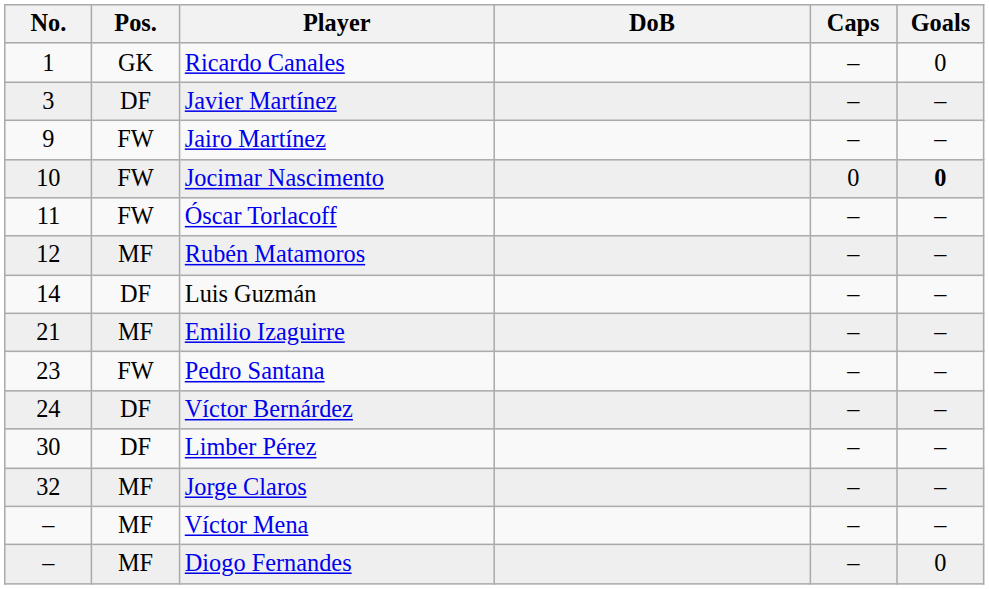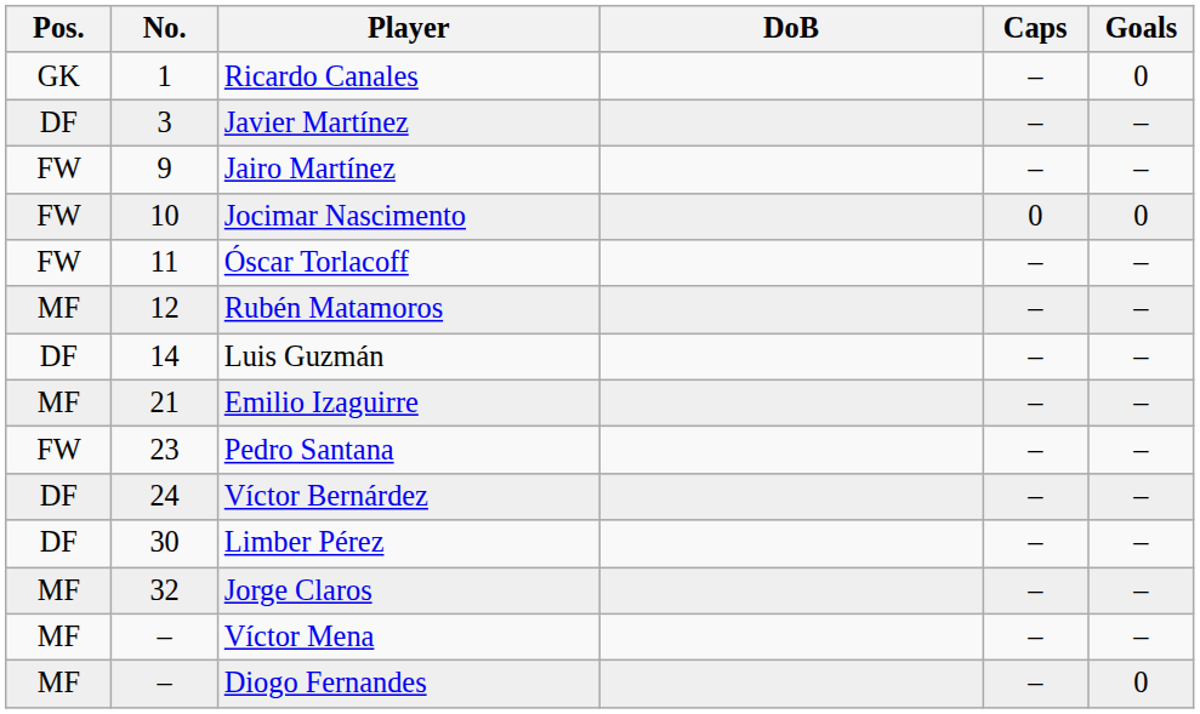 <table class="wikitable" bgcolor=FFFFFF>
 <tr>
+<th width="50">Pos.</th>
 <th width="50">No.</th>
-<th width="50">Pos.</th>
 <th width="200">Player</th>
 <th width="200">DoB</th>
 <th width="50">Caps</th>
 <th width="50">Goals</th>
 </tr>
 <tr>
+<td align="center">GK</td>
 <td align="center">1</td>
-<td align="center">GK</td>
 <td> <a href='#'>Ricardo Canales</a></td>
 <td></td>
 <td align="center">–</td>
 <td align="center">0</td>
 </tr>
 <tr bgcolor=EFEFEF>
+<td align="center">DF</td>
 <td align="center">3</td>
-<td align="center">DF</td>
 <td> <a href='#'>Javier Martínez</a></td>
 <td></td>
 <td align="center">–</td>
 <td align="center">–</td>
 </tr>
 <tr>
+<td align="center">FW</td>
 <td align="center">9</td>
-<td align="center">FW</td>
 <td> <a href='#'>Jairo Martínez</a></td>
 <td></td>
 <td align="center">–</td>
 <td align="center">–</td>
 </tr>
 <tr bgcolor=EFEFEF>
+<td align="center">FW</td>
 <td align="center">10</td>
-<td align="center">FW</td>
 <td> <a href='#'>Jocimar Nascimento</a></td>
 <td></td>
 <td align="center">0</td>
-<td align="center"><strong>0</strong></td>
+<td align="center">0</td>
 </tr>
 <tr>
+<td align="center">FW</td>
 <td align="center">11</td>
-<td align="center">FW</td>
 <td> <a href='#'>Óscar Torlacoff</a></td>
 <td></td>
 <td align="center">–</td>
 <td align="center">–</td>
 </tr>
 <tr bgcolor=EFEFEF>
+<td align="center">MF</td>
 <td align="center">12</td>
-<td align="center">MF</td>
 <td> <a href='#'>Rubén Matamoros</a></td>
 <td></td>
 <td align="center">–</td>
 <td align="center">–</td>
 </tr>
 <tr>
+<td align="center">DF</td>
 <td align="center">14</td>
-<td align="center">DF</td>
 <td> Luis Guzmán</td>
 <td></td>
 <td align="center">–</td>
 <td align="center">–</td>
 </tr>
 <tr bgcolor=EFEFEF>
+<td align="center">MF</td>
 <td align="center">21</td>
-<td align="center">MF</td>
 <td> <a href='#'>Emilio Izaguirre</a></td>
 <td></td>
 <td align="center">–</td>
 <td align="center">–</td>
 </tr>
 <tr>
+<td align="center">FW</td>
 <td align="center">23</td>
-<td align="center">FW</td>
 <td> <a href='#'>Pedro Santana</a></td>
 <td></td>
 <td align="center">–</td>
 <td align="center">–</td>
 </tr>
 <tr bgcolor=EFEFEF>
+<td align="center">DF</td>
 <td align="center">24</td>
-<td align="center">DF</td>
 <td> <a href='#'>Víctor Bernárdez</a></td>
 <td></td>
 <td align="center">–</td>
 <td align="center">–</td>
 </tr>
 <tr>
+<td align="center">DF</td>
 <td align="center">30</td>
-<td align="center">DF</td>
 <td> <a href='#'>Limber Pérez</a></td>
 <td></td>
 <td align="center">–</td>
 <td align="center">–</td>
 </tr>
 <tr bgcolor=EFEFEF>
+<td align="center">MF</td>
 <td align="center">32</td>
-<td align="center">MF</td>
 <td> <a href='#'>Jorge Claros</a></td>
 <td></td>
 <td align="center">–</td>
 <td align="center">–</td>
 </tr>
 <tr>
+<td align="center">MF</td>
 <td align="center">–</td>
-<td align="center">MF</td>
 <td> <a href='#'>Víctor Mena</a></td>
 <td></td>
 <td align="center">–</td>
 <td align="center">–</td>
 </tr>
 <tr bgcolor=EFEFEF>
+<td align="center">MF</td>
 <td align="center">–</td>
-<td align="center">MF</td>
 <td> <a href='#'>Diogo Fernandes</a></td>
 <td></td>
 <td align="center">–</td>
 <td align="center">0</td>
 </tr>
 </table>
